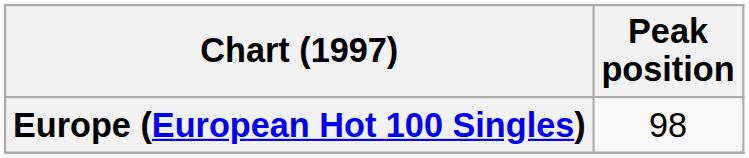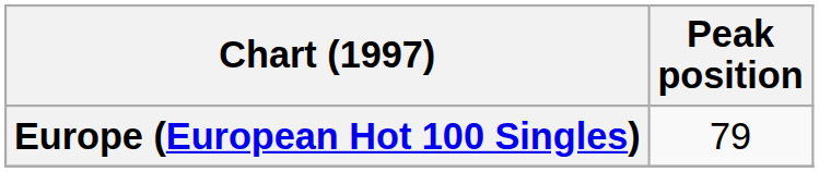 <table class="wikitable sortable plainrowheaders" style="text-align:center">
 <tr>
 <th>Chart (1997)</th>
 <th>Peak<br>position</th>
 </tr>
 <tr>
 <th scope="row">Europe (<a href='#'>European Hot 100 Singles</a>)</th>
-<td>98</td>
+<td>79</td>
 </tr>
 <tr>
 </tr>
 <tr>
 </tr>
 <tr>
 </tr>
 <tr>
 </tr>
 <tr>
 </tr>
 <tr>
 </tr>
 <tr>
 </tr>
 <tr>
 </tr>
 <tr>
 </tr>
 <tr>
 </tr>
 </table>
